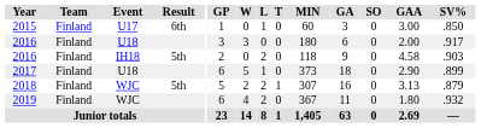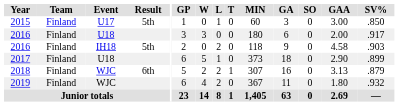 <table border="0" cellpadding="1" cellspacing="0" ID="Table3" style="text-align:center; width:40em;">
 <tr bgcolor="#e0e0e0">
 <th>Year</th>
 <th>Team</th>
 <th>Event</th>
 <th>Result</th>
 <th rowspan="99" bgcolor="#ffffff"></th>
 <th>GP</th>
 <th>W</th>
 <th>L</th>
 <th>T</th>
 <th>MIN</th>
 <th>GA</th>
 <th>SO</th>
 <th>GAA</th>
 <th>SV%</th>
 </tr>
 <tr>
 <td><a href='#'>2015</a></td>
 <td><a href='#'>Finland</a></td>
 <td><a href='#'>U17</a></td>
-<td>6th</td>
+<td>5th</td>
 <td>1</td>
 <td>0</td>
 <td>1</td>
 <td>0</td>
 <td>60</td>
 <td>3</td>
 <td>0</td>
 <td>3.00</td>
 <td>.850</td>
 </tr>
 <tr bgcolor="#f0f0f0">
 <td><a href='#'>2016</a></td>
 <td>Finland</td>
 <td><a href='#'>U18</a></td>
 <td></td>
 <td>3</td>
 <td>3</td>
 <td>0</td>
 <td>0</td>
 <td>180</td>
 <td>6</td>
 <td>0</td>
 <td>2.00</td>
 <td>.917</td>
 </tr>
 <tr>
 <td><a href='#'>2016</a></td>
 <td>Finland</td>
 <td><a href='#'>IH18</a></td>
 <td>5th</td>
 <td>2</td>
 <td>0</td>
 <td>2</td>
 <td>0</td>
 <td>118</td>
 <td>9</td>
 <td>0</td>
 <td>4.58</td>
 <td>.903</td>
 </tr>
 <tr bgcolor="#f0f0f0">
 <td><a href='#'>2017</a></td>
 <td>Finland</td>
 <td>U18</td>
 <td></td>
 <td>6</td>
 <td>5</td>
 <td>1</td>
 <td>0</td>
 <td>373</td>
 <td>18</td>
 <td>0</td>
 <td>2.90</td>
 <td>.899</td>
 </tr>
 <tr>
 <td><a href='#'>2018</a></td>
 <td>Finland</td>
 <td><a href='#'>WJC</a></td>
-<td>5th</td>
+<td>6th</td>
 <td>5</td>
 <td>2</td>
 <td>2</td>
 <td>1</td>
 <td>307</td>
 <td>16</td>
 <td>0</td>
 <td>3.13</td>
 <td>.879</td>
 </tr>
 <tr bgcolor="#f0f0f0">
 <td><a href='#'>2019</a></td>
 <td>Finland</td>
 <td>WJC</td>
 <td></td>
 <td>6</td>
 <td>4</td>
 <td>2</td>
 <td>0</td>
 <td>367</td>
 <td>11</td>
 <td>0</td>
 <td>1.80</td>
 <td>.932</td>
 </tr>
 <tr bgcolor="#e0e0e0">
 <th colspan="4">Junior totals</th>
 <th>23</th>
 <th>14</th>
 <th>8</th>
 <th>1</th>
 <th>1,405</th>
 <th>63</th>
 <th>0</th>
 <th>2.69</th>
 <th>—</th>
 </tr>
 </table>
